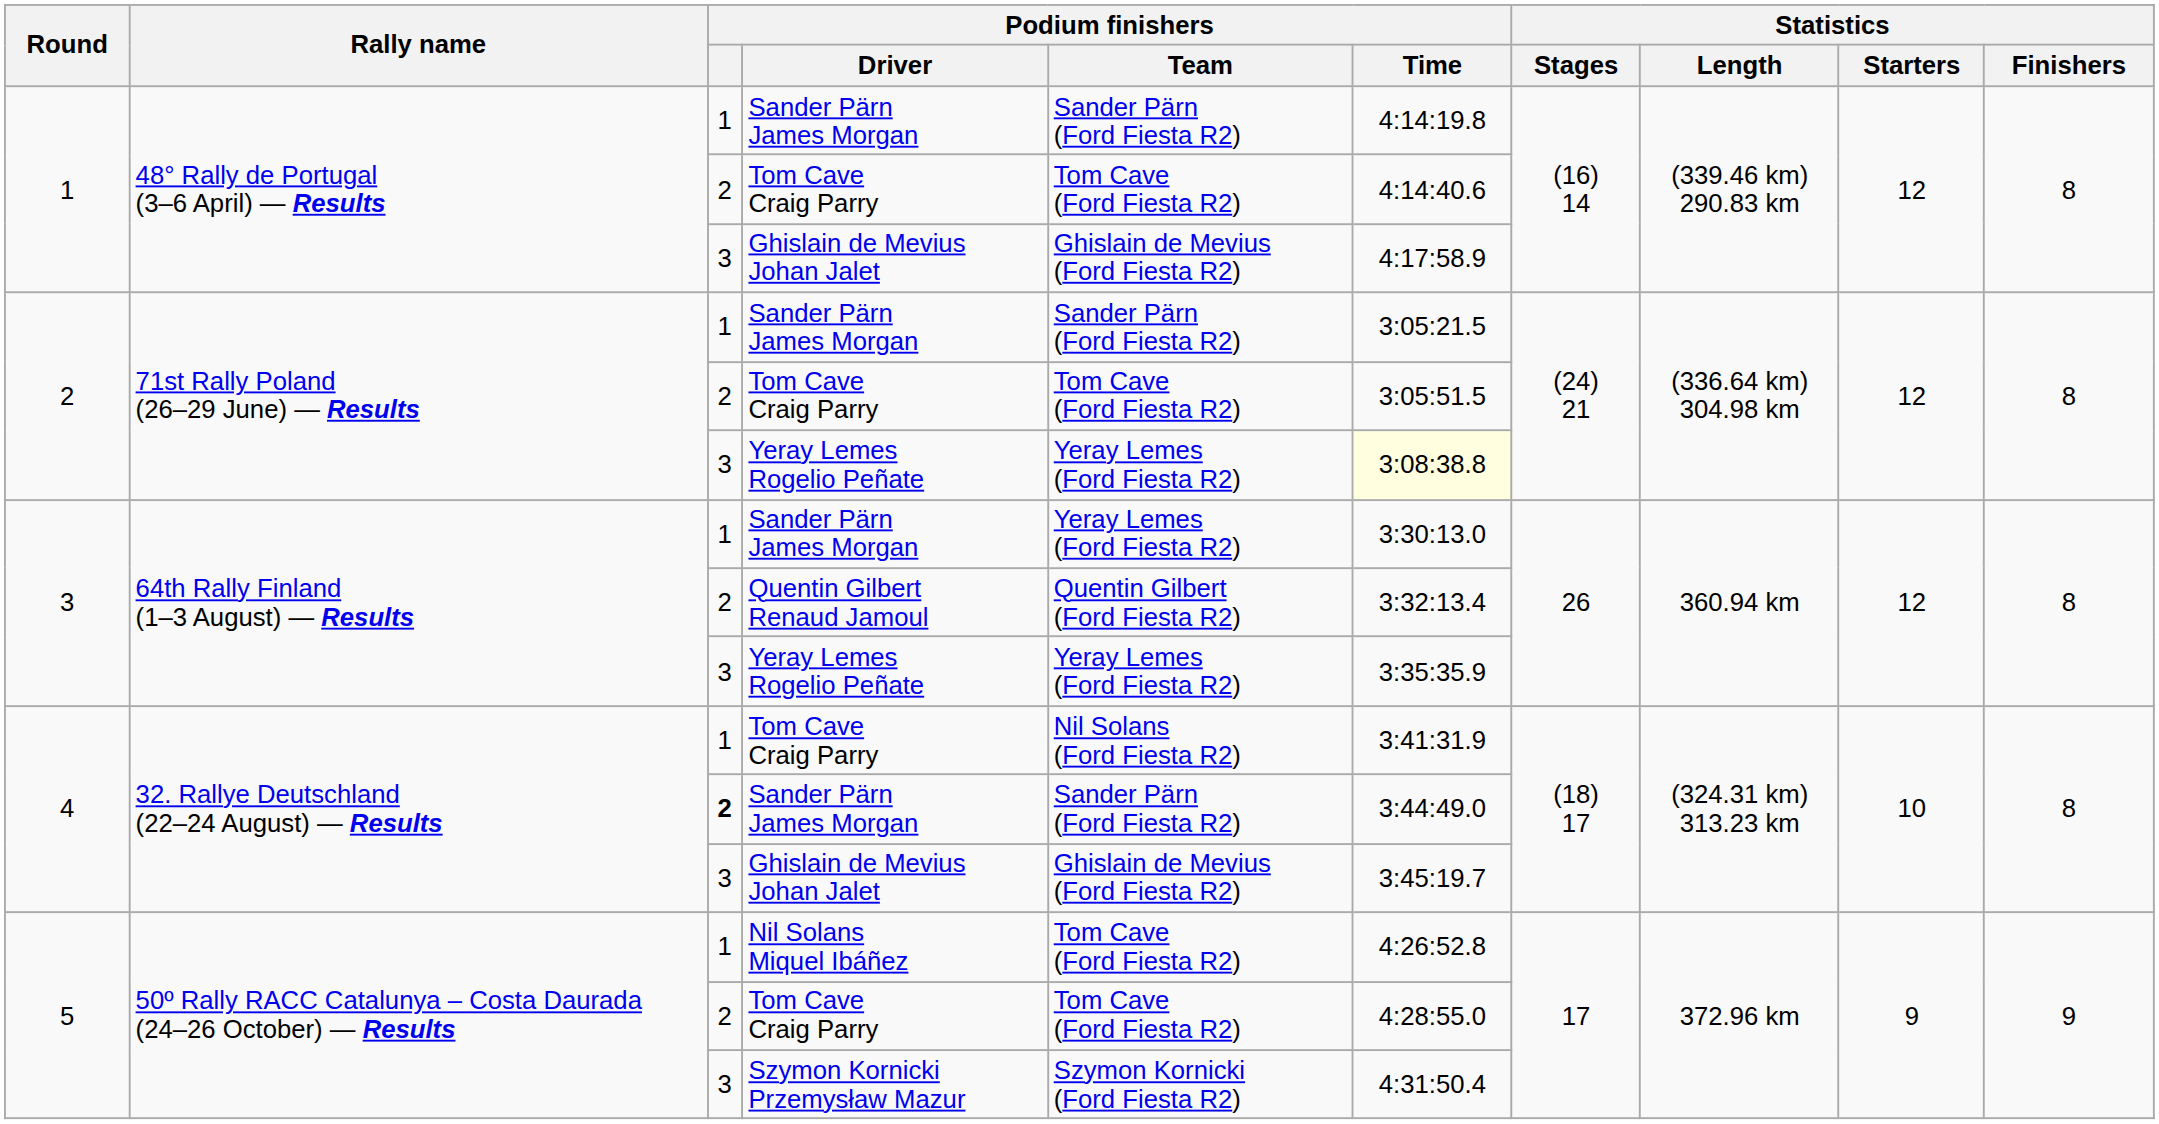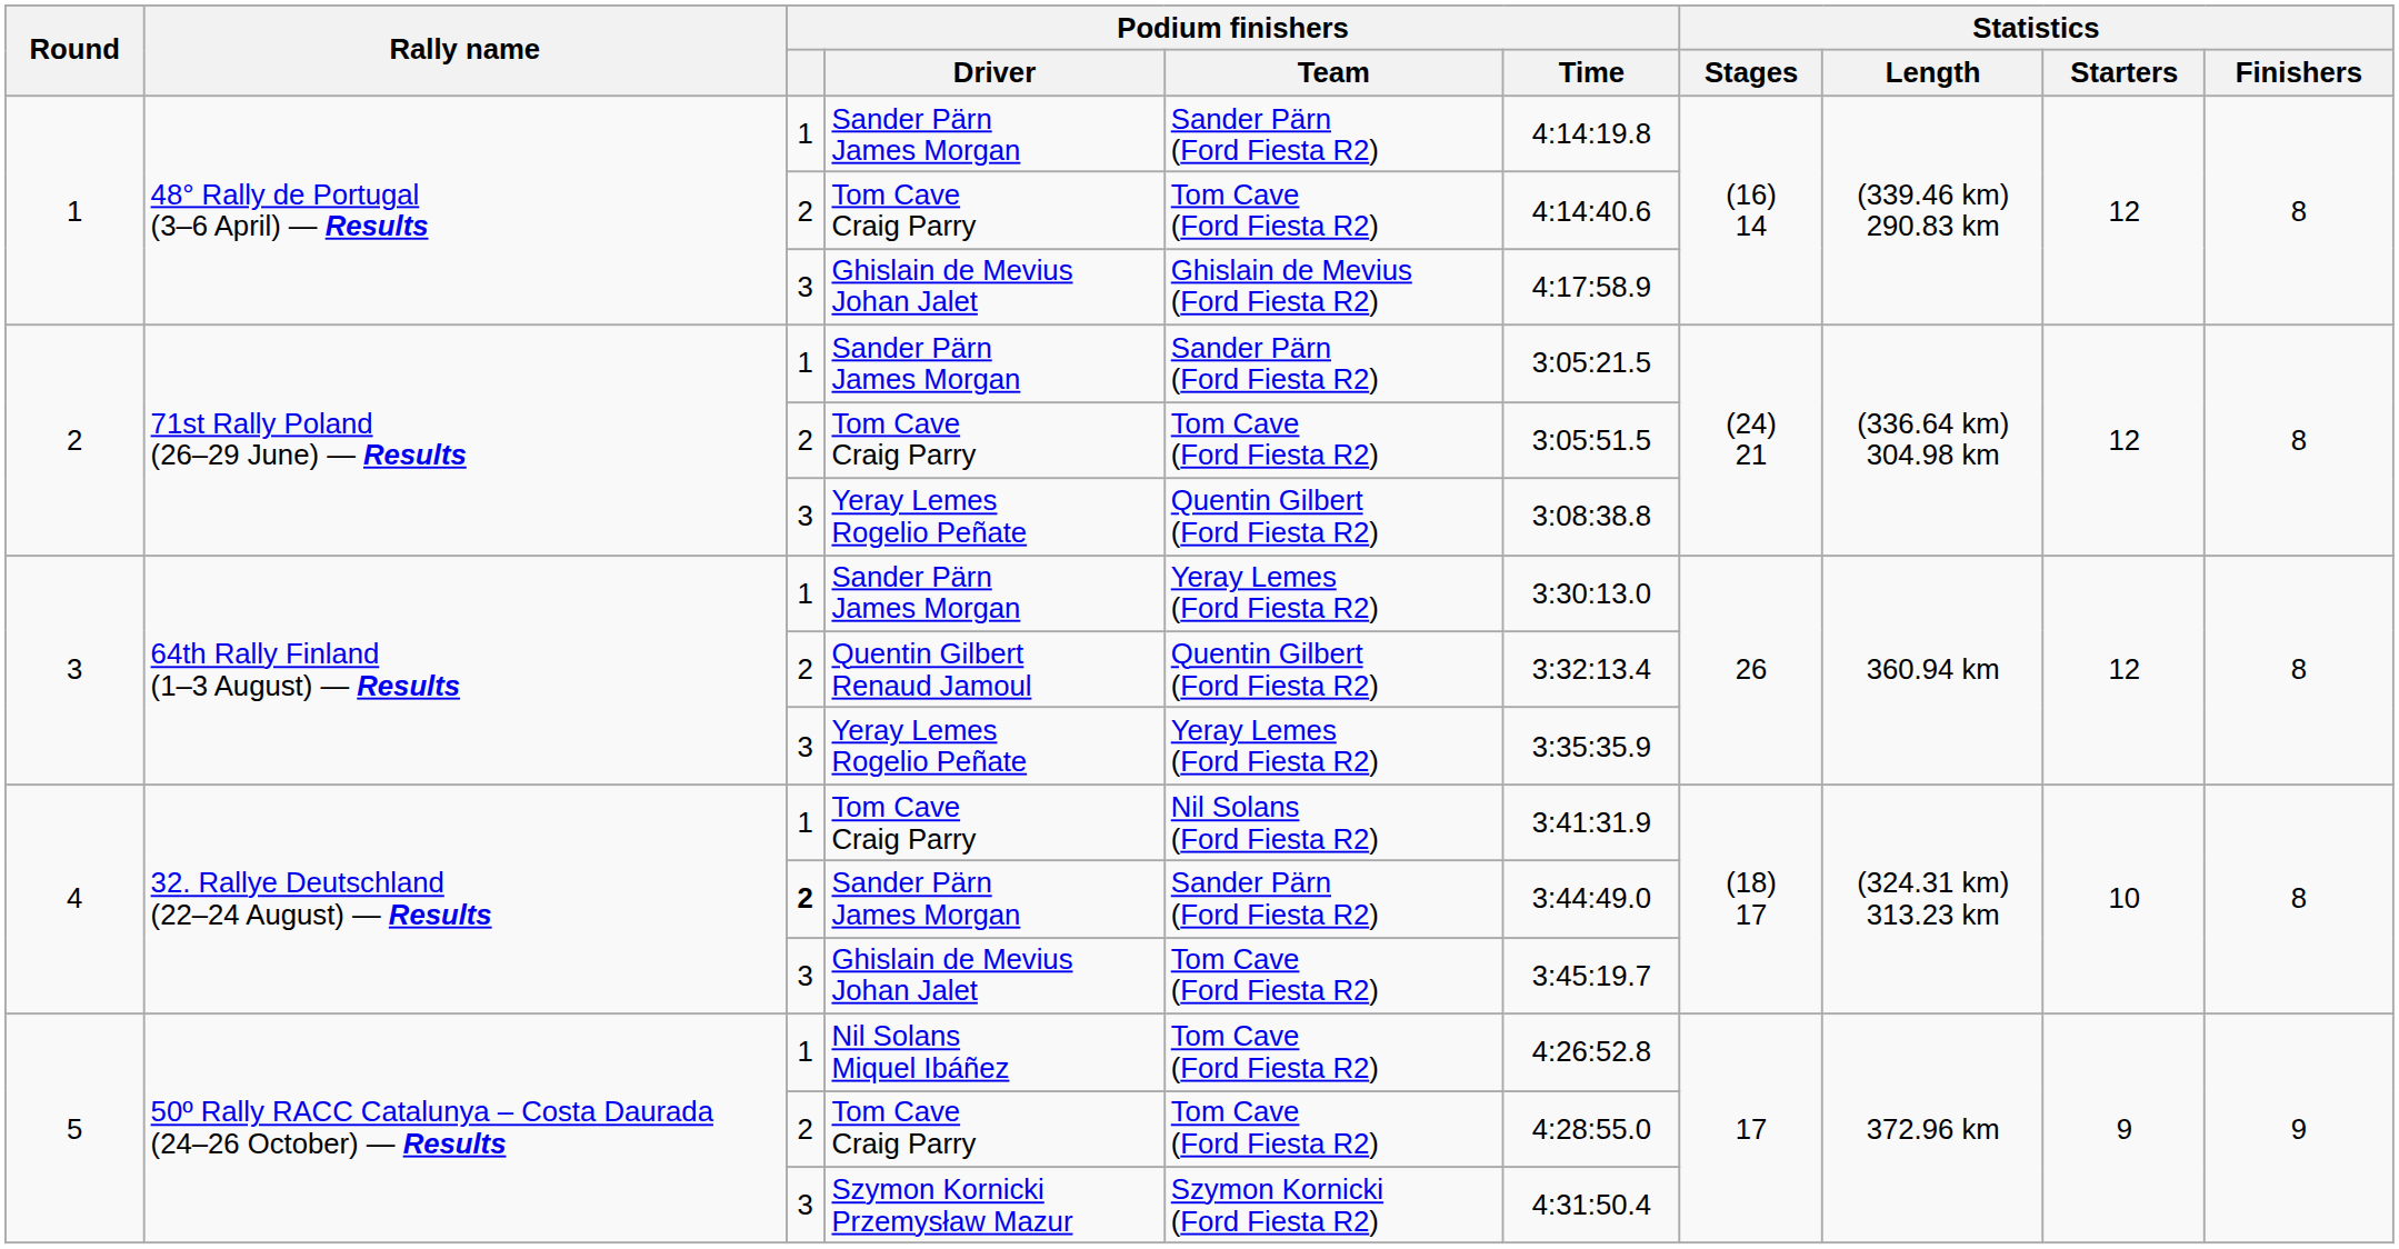 <table class="wikitable" width=90% style="font-size:85%;">
 <tr>
 <th rowspan=2>Round</th>
 <th style="width:22em" rowspan=2>Rally name</th>
 <th colspan=4>Podium finishers</th>
 <th colspan=4>Statistics</th>
 </tr>
 <tr>
 <th></th>
 <th>Driver</th>
 <th>Team</th>
 <th>Time</th>
 <th>Stages</th>
 <th>Length</th>
 <th>Starters</th>
 <th>Finishers</th>
 </tr>
 <tr>
 <td rowspan=3 align=center>1</td>
 <td rowspan=3> <a href='#'>48° Rally de Portugal</a><br>(3–6 April) — <strong><em><a href='#'>Results</a></em></strong></td>
 <td align=center>1</td>
 <td> <a href='#'>Sander Pärn</a><br> <a href='#'>James Morgan</a></td>
 <td> <a href='#'>Sander Pärn</a><br>(<a href='#'>Ford Fiesta R2</a>)</td>
 <td align=center>4:14:19.8</td>
 <td rowspan=3 align=center>(16)<br>14</td>
 <td rowspan=3 align=center>(339.46 km)<br>290.83 km</td>
 <td rowspan=3 align=center>12</td>
 <td rowspan=3 align=center>8</td>
 </tr>
 <tr>
 <td align=center>2</td>
 <td> <a href='#'>Tom Cave</a><br> Craig Parry</td>
 <td> <a href='#'>Tom Cave</a><br>(<a href='#'>Ford Fiesta R2</a>)</td>
 <td align=center>4:14:40.6</td>
 </tr>
 <tr>
 <td align=center>3</td>
 <td> <a href='#'>Ghislain de Mevius</a><br>  <a href='#'>Johan Jalet</a></td>
 <td> <a href='#'>Ghislain de Mevius</a><br>(<a href='#'>Ford Fiesta R2</a>)</td>
 <td align=center>4:17:58.9</td>
 </tr>
 <tr>
 <td rowspan=3 align=center>2</td>
 <td rowspan=3> <a href='#'>71st Rally Poland</a><br>(26–29 June) — <strong><em><a href='#'>Results</a></em></strong></td>
 <td align=center>1</td>
 <td> <a href='#'>Sander Pärn</a><br> <a href='#'>James Morgan</a></td>
 <td> <a href='#'>Sander Pärn</a><br>(<a href='#'>Ford Fiesta R2</a>)</td>
 <td align=center>3:05:21.5</td>
 <td rowspan=3 align=center>(24)<br>21</td>
 <td rowspan=3 align=center>(336.64 km)<br>304.98 km</td>
 <td rowspan=3 align=center>12</td>
 <td rowspan=3 align=center>8</td>
 </tr>
 <tr>
 <td align=center>2</td>
 <td> <a href='#'>Tom Cave</a><br> Craig Parry</td>
 <td> <a href='#'>Tom Cave</a><br>(<a href='#'>Ford Fiesta R2</a>)</td>
 <td align=center>3:05:51.5</td>
 </tr>
 <tr>
 <td align=center>3</td>
 <td> <a href='#'>Yeray Lemes</a><br> <a href='#'>Rogelio Peñate</a></td>
-<td> <a href='#'>Yeray Lemes</a><br>(<a href='#'>Ford Fiesta R2</a>)</td>
-<td align=center style="background: lightyellow;">3:08:38.8</td>
+<td> <a href='#'>Quentin Gilbert</a><br>(<a href='#'>Ford Fiesta R2</a>)</td>
+<td align=center>3:08:38.8</td>
 </tr>
 <tr>
 <td rowspan=3 align=center>3</td>
 <td rowspan=3> <a href='#'>64th Rally Finland</a><br>(1–3 August) — <strong><em><a href='#'>Results</a></em></strong></td>
 <td align=center>1</td>
 <td> <a href='#'>Sander Pärn</a><br> <a href='#'>James Morgan</a></td>
 <td> <a href='#'>Yeray Lemes</a><br>(<a href='#'>Ford Fiesta R2</a>)</td>
 <td align=center>3:30:13.0</td>
 <td rowspan=3 align=center>26</td>
 <td rowspan=3 align=center>360.94 km</td>
 <td rowspan=3 align=center>12</td>
 <td rowspan=3 align=center>8</td>
 </tr>
 <tr>
 <td align=center>2</td>
 <td> <a href='#'>Quentin Gilbert</a><br> <a href='#'>Renaud Jamoul</a></td>
 <td> <a href='#'>Quentin Gilbert</a><br>(<a href='#'>Ford Fiesta R2</a>)</td>
 <td align=center>3:32:13.4</td>
 </tr>
 <tr>
 <td align=center>3</td>
 <td> <a href='#'>Yeray Lemes</a><br> <a href='#'>Rogelio Peñate</a></td>
 <td> <a href='#'>Yeray Lemes</a><br>(<a href='#'>Ford Fiesta R2</a>)</td>
 <td align=center>3:35:35.9</td>
 </tr>
 <tr>
 <td rowspan=3 align=center>4</td>
 <td rowspan=3> <a href='#'>32. Rallye Deutschland</a><br>(22–24 August) — <strong><em><a href='#'>Results</a></em></strong></td>
 <td align=center>1</td>
 <td> <a href='#'>Tom Cave</a><br> Craig Parry</td>
 <td> <a href='#'>Nil Solans</a><br>(<a href='#'>Ford Fiesta R2</a>)</td>
 <td align=center>3:41:31.9</td>
 <td rowspan=3 align=center>(18)<br>17</td>
 <td rowspan=3 align=center>(324.31 km)<br>313.23 km</td>
 <td rowspan=3 align=center>10</td>
 <td rowspan=3 align=center>8</td>
 </tr>
 <tr>
 <td align=center><strong>2</strong></td>
 <td> <a href='#'>Sander Pärn</a><br> <a href='#'>James Morgan</a></td>
 <td> <a href='#'>Sander Pärn</a><br>(<a href='#'>Ford Fiesta R2</a>)</td>
 <td align=center>3:44:49.0</td>
 </tr>
 <tr>
 <td align=center>3</td>
 <td> <a href='#'>Ghislain de Mevius</a><br> <a href='#'>Johan Jalet</a></td>
-<td> <a href='#'>Ghislain de Mevius</a><br>(<a href='#'>Ford Fiesta R2</a>)</td>
+<td> <a href='#'>Tom Cave</a><br>(<a href='#'>Ford Fiesta R2</a>)</td>
 <td align=center>3:45:19.7</td>
 </tr>
 <tr>
 <td rowspan=3 align=center>5</td>
 <td rowspan=3> <a href='#'>50º Rally RACC Catalunya – Costa Daurada</a><br>(24–26 October) — <strong><em><a href='#'>Results</a></em></strong></td>
 <td align=center>1</td>
 <td> <a href='#'>Nil Solans</a><br> <a href='#'>Miquel Ibáñez</a></td>
 <td> <a href='#'>Tom Cave</a><br>(<a href='#'>Ford Fiesta R2</a>)</td>
 <td align=center>4:26:52.8</td>
 <td rowspan=3 align=center>17</td>
 <td rowspan=3 align=center>372.96 km</td>
 <td rowspan=3 align=center>9</td>
 <td rowspan=3 align=center>9</td>
 </tr>
 <tr>
 <td align=center>2</td>
 <td> <a href='#'>Tom Cave</a><br> Craig Parry</td>
 <td> <a href='#'>Tom Cave</a><br>(<a href='#'>Ford Fiesta R2</a>)</td>
 <td align=center>4:28:55.0</td>
 </tr>
 <tr>
 <td align=center>3</td>
 <td> <a href='#'>Szymon Kornicki</a><br> <a href='#'>Przemysław Mazur</a></td>
 <td> <a href='#'>Szymon Kornicki</a><br>(<a href='#'>Ford Fiesta R2</a>)</td>
 <td align=center>4:31:50.4</td>
 </tr>
 </table>
